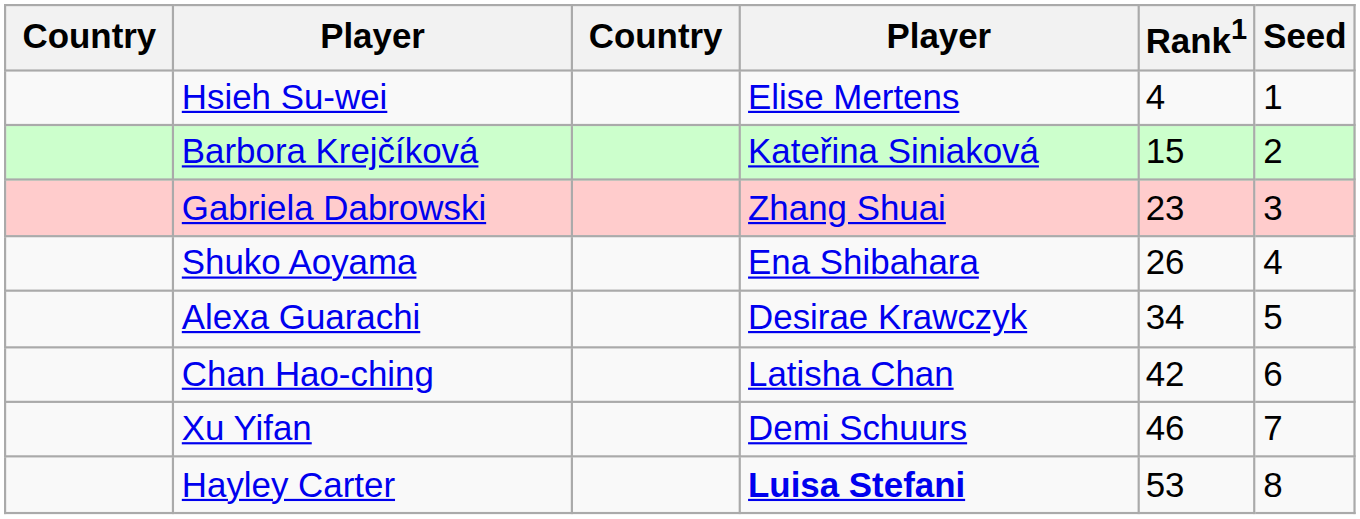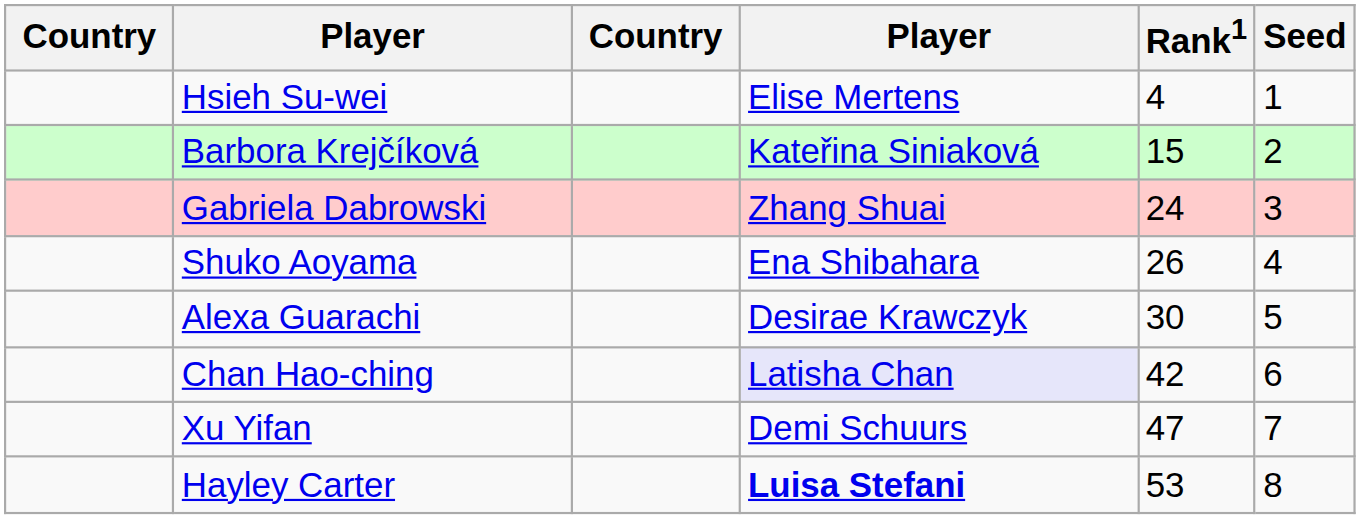 <table class="sortable wikitable">
 <tr>
 <th width="70">Country</th>
 <th width="175">Player</th>
 <th width="70">Country</th>
 <th width="175">Player</th>
 <th>Rank<sup>1</sup></th>
 <th>Seed</th>
 </tr>
 <tr>
 <td></td>
 <td><a href='#'>Hsieh Su-wei</a></td>
 <td></td>
 <td><a href='#'>Elise Mertens</a></td>
 <td>4</td>
 <td>1</td>
 </tr>
 <tr style="background-color:#cfc;">
 <td></td>
 <td><a href='#'>Barbora Krejčíková</a></td>
 <td></td>
 <td><a href='#'>Kateřina Siniaková</a></td>
 <td>15</td>
 <td>2</td>
 </tr>
 <tr style="background-color:#fcc;">
 <td></td>
 <td><a href='#'>Gabriela Dabrowski</a></td>
 <td></td>
 <td><a href='#'>Zhang Shuai</a></td>
-<td>23</td>
+<td>24</td>
 <td>3</td>
 </tr>
 <tr>
 <td></td>
 <td><a href='#'>Shuko Aoyama</a></td>
 <td></td>
 <td><a href='#'>Ena Shibahara</a></td>
 <td>26</td>
 <td>4</td>
 </tr>
 <tr>
 <td></td>
 <td><a href='#'>Alexa Guarachi</a></td>
 <td></td>
 <td><a href='#'>Desirae Krawczyk</a></td>
-<td>34</td>
+<td>30</td>
 <td>5</td>
 </tr>
 <tr>
 <td></td>
 <td><a href='#'>Chan Hao-ching</a></td>
 <td></td>
-<td><a href='#'>Latisha Chan</a></td>
+<td style="background: lavender;"><a href='#'>Latisha Chan</a></td>
 <td>42</td>
 <td>6</td>
 </tr>
 <tr>
 <td></td>
 <td><a href='#'>Xu Yifan</a></td>
 <td></td>
 <td><a href='#'>Demi Schuurs</a></td>
-<td>46</td>
+<td>47</td>
 <td>7</td>
 </tr>
 <tr>
 <td></td>
 <td><a href='#'>Hayley Carter</a></td>
 <td></td>
 <td><strong><a href='#'>Luisa Stefani</a></strong></td>
 <td>53</td>
 <td>8</td>
 </tr>
 </table>
